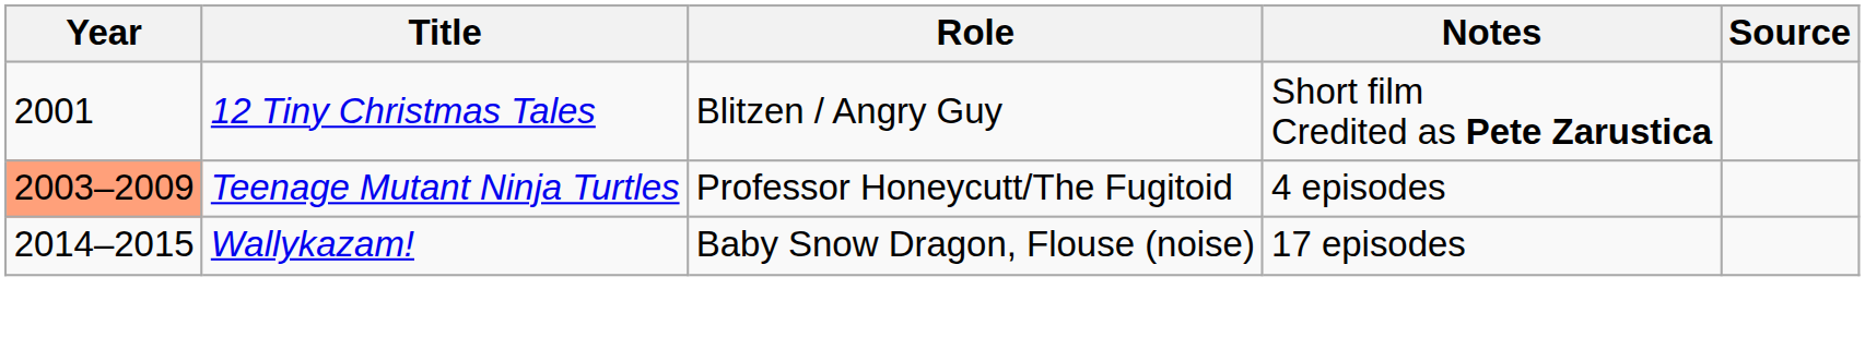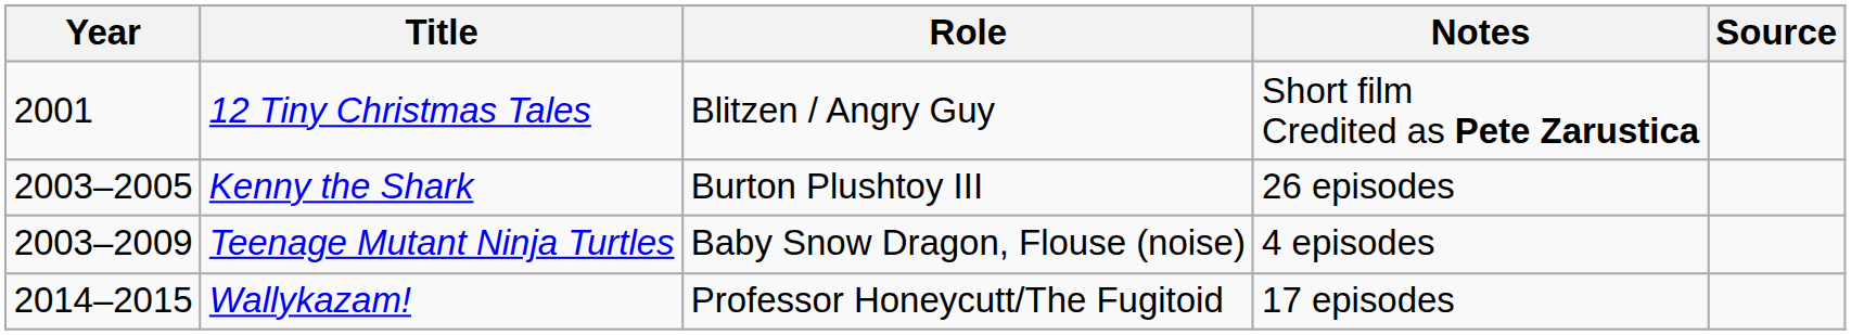 <table class="wikitable sortable plainrowheaders">
 <tr>
 <th>Year</th>
 <th>Title</th>
 <th>Role</th>
 <th class="unsortable">Notes</th>
 <th class="unsortable">Source</th>
 </tr>
 <tr>
 <td>2001</td>
 <td><em><a href='#'>12 Tiny Christmas Tales</a></em></td>
 <td>Blitzen / Angry Guy</td>
 <td>Short film<br>Credited as <strong>Pete Zarustica</strong></td>
 <td></td>
 </tr>
 <tr>
-<td style="background: lightsalmon;">2003–2009</td>
+<td>2003–2005</td>
+<td><em><a href='#'>Kenny the Shark</a></em></td>
+<td>Burton Plushtoy III</td>
+<td>26 episodes</td>
+<td></td>
+</tr>
+<tr>
+<td>2003–2009</td>
 <td><em><a href='#'>Teenage Mutant Ninja Turtles</a></em></td>
-<td>Professor Honeycutt/The Fugitoid</td>
+<td>Baby Snow Dragon, Flouse (noise)</td>
 <td>4 episodes</td>
 <td></td>
 </tr>
 <tr>
 <td>2014–2015</td>
 <td><em><a href='#'>Wallykazam!</a></em></td>
-<td>Baby Snow Dragon, Flouse (noise)</td>
+<td>Professor Honeycutt/The Fugitoid</td>
 <td>17 episodes</td>
 <td></td>
 </tr>
 </table>
